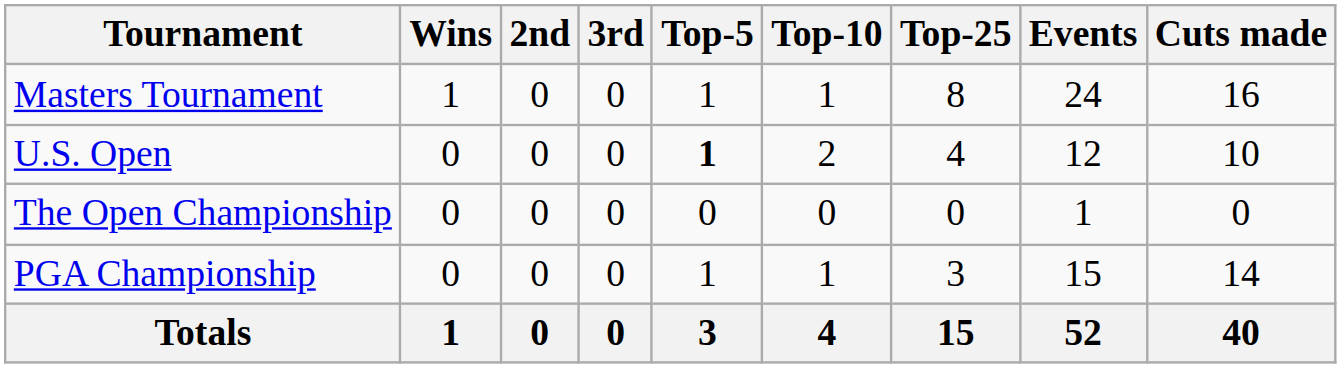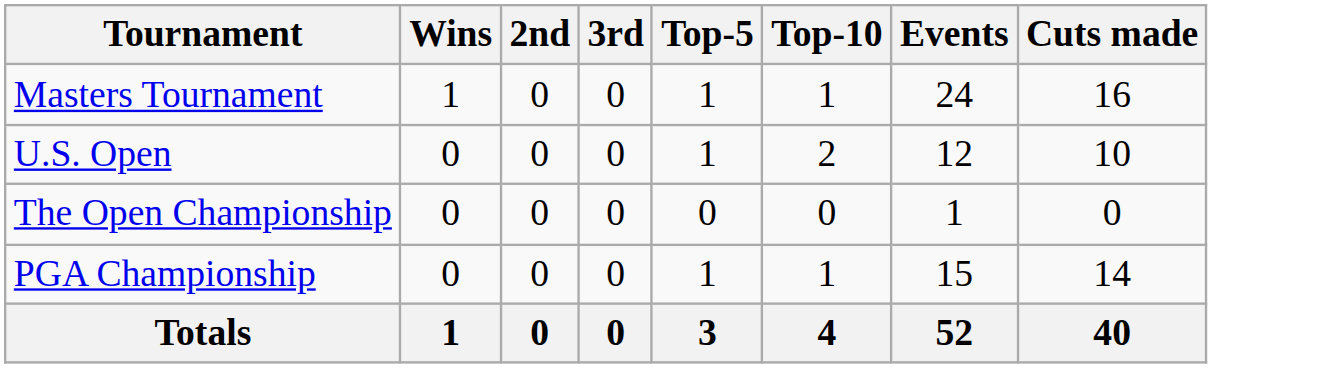 <table class=wikitable style=text-align:center>
 <tr>
 <th>Tournament</th>
 <th>Wins</th>
 <th>2nd</th>
 <th>3rd</th>
 <th>Top-5</th>
 <th>Top-10</th>
-<th>Top-25</th>
 <th>Events</th>
 <th>Cuts made</th>
 </tr>
 <tr>
 <td align=left><a href='#'>Masters Tournament</a></td>
 <td>1</td>
 <td>0</td>
 <td>0</td>
 <td>1</td>
 <td>1</td>
-<td>8</td>
 <td>24</td>
 <td>16</td>
 </tr>
 <tr>
 <td align=left><a href='#'>U.S. Open</a></td>
 <td>0</td>
 <td>0</td>
 <td>0</td>
-<td><strong>1</strong></td>
+<td>1</td>
 <td>2</td>
-<td>4</td>
 <td>12</td>
 <td>10</td>
 </tr>
 <tr>
 <td align=left><a href='#'>The Open Championship</a></td>
-<td>0</td>
 <td>0</td>
 <td>0</td>
 <td>0</td>
 <td>0</td>
 <td>0</td>
 <td>1</td>
 <td>0</td>
 </tr>
 <tr>
 <td align=left><a href='#'>PGA Championship</a></td>
 <td>0</td>
 <td>0</td>
 <td>0</td>
 <td>1</td>
 <td>1</td>
-<td>3</td>
 <td>15</td>
 <td>14</td>
 </tr>
 <tr>
 <th>Totals</th>
 <th>1</th>
 <th>0</th>
 <th>0</th>
 <th>3</th>
 <th>4</th>
-<th>15</th>
 <th>52</th>
 <th>40</th>
 </tr>
 </table>
